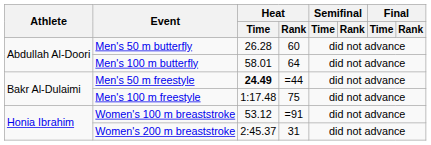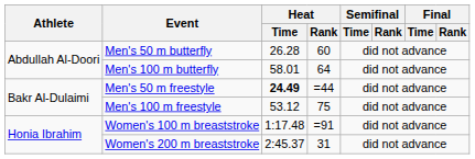 <table class=wikitable style="font-size:90%">
 <tr>
 <th rowspan="2">Athlete</th>
 <th rowspan="2">Event</th>
 <th colspan="2">Heat</th>
 <th colspan="2">Semifinal</th>
 <th colspan="2">Final</th>
 </tr>
 <tr style="font-size:95%">
 <th>Time</th>
 <th>Rank</th>
 <th>Time</th>
 <th>Rank</th>
 <th>Time</th>
 <th>Rank</th>
 </tr>
 <tr align=center>
 <td align=left rowspan=2>Abdullah Al-Doori</td>
 <td align=left><a href='#'>Men's 50 m butterfly</a></td>
 <td>26.28</td>
 <td>60</td>
 <td colspan=4>did not advance</td>
 </tr>
 <tr align=center>
 <td align=left><a href='#'>Men's 100 m butterfly</a></td>
 <td>58.01</td>
 <td>64</td>
 <td colspan=4>did not advance</td>
 </tr>
 <tr align=center>
 <td align=left rowspan=2>Bakr Al-Dulaimi</td>
 <td align=left><a href='#'>Men's 50 m freestyle</a></td>
 <td><strong>24.49</strong></td>
 <td>=44</td>
 <td colspan=4>did not advance</td>
 </tr>
 <tr align=center>
 <td align=left><a href='#'>Men's 100 m freestyle</a></td>
-<td>1:17.48</td>
+<td>53.12</td>
 <td>75</td>
 <td colspan=4>did not advance</td>
 </tr>
 <tr align=center>
 <td align=left rowspan=2><a href='#'>Honia Ibrahim</a></td>
 <td align=left><a href='#'>Women's 100 m breaststroke</a></td>
-<td>53.12</td>
+<td>1:17.48</td>
 <td>=91</td>
 <td colspan=4>did not advance</td>
 </tr>
 <tr align=center>
 <td align=left><a href='#'>Women's 200 m breaststroke</a></td>
 <td>2:45.37</td>
 <td>31</td>
 <td colspan=4>did not advance</td>
 </tr>
 </table>
